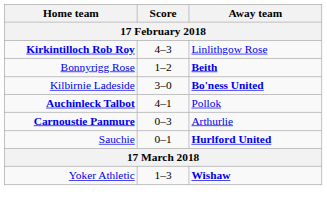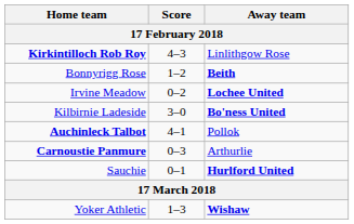 <table class="wikitable" style="border-collapse: collapse;">
 <tr>
 <th align="right" width="180">Home team</th>
 <th align="center" width="65">Score</th>
 <th align="left" width="180">Away team</th>
 </tr>
 <tr>
 <th colspan="3" align="center">17 February 2018</th>
 </tr>
 <tr>
 <td style="text-align:right;"><strong><a href='#'>Kirkintilloch Rob Roy</a></strong></td>
 <td style="text-align:center;">4–3</td>
 <td style="text-align:left;"><a href='#'>Linlithgow Rose</a></td>
 </tr>
 <tr>
 <td style="text-align:right;"><a href='#'>Bonnyrigg Rose</a></td>
 <td style="text-align:center;">1–2</td>
 <td style="text-align:left;"><strong><a href='#'>Beith</a></strong></td>
+</tr>
+<tr>
+<td style="text-align:right;"><a href='#'>Irvine Meadow</a></td>
+<td style="text-align:center;">0–2</td>
+<td style="text-align:left;"><strong><a href='#'>Lochee United</a></strong></td>
 </tr>
 <tr>
 <td style="text-align:right;"><a href='#'>Kilbirnie Ladeside</a></td>
 <td style="text-align:center;">3–0</td>
 <td style="text-align:left;"><strong><a href='#'>Bo'ness United</a></strong></td>
 </tr>
 <tr>
 <td style="text-align:right;"><strong><a href='#'>Auchinleck Talbot</a></strong></td>
 <td style="text-align:center;">4–1</td>
 <td style="text-align:left;"><a href='#'>Pollok</a></td>
 </tr>
 <tr>
 <td style="text-align:right;"><strong><a href='#'>Carnoustie Panmure</a></strong></td>
 <td style="text-align:center;">0–3</td>
 <td style="text-align:left;"><a href='#'>Arthurlie</a></td>
 </tr>
 <tr>
 <td style="text-align:right;"><a href='#'>Sauchie</a></td>
 <td style="text-align:center;">0–1</td>
 <td style="text-align:left;"><strong><a href='#'>Hurlford United</a></strong></td>
 </tr>
 <tr>
 <th colspan="3" align="center">17 March 2018</th>
 </tr>
 <tr>
 <td style="text-align:right;"><a href='#'>Yoker Athletic</a></td>
 <td style="text-align:center;">1–3</td>
 <td style="text-align:left;"><strong><a href='#'>Wishaw</a></strong></td>
 </tr>
 </table>
